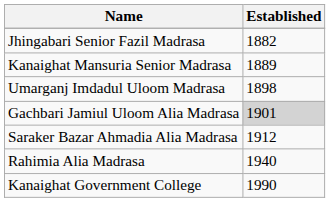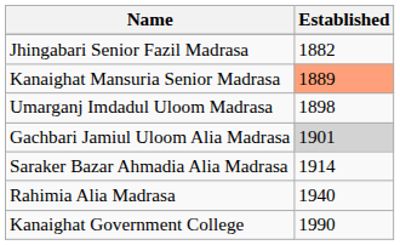 <table class="wikitable">
 <tr>
 <th>Name</th>
 <th>Established</th>
 </tr>
 <tr>
 </tr>
 <tr Birdol Noy Mouja (N.M) Academy>
 </tr>
 <tr 1995>
 </tr>
 <tr>
 <td>Jhingabari Senior Fazil Madrasa</td>
 <td>1882</td>
 </tr>
 <tr>
 <td>Kanaighat Mansuria Senior Madrasa</td>
-<td>1889</td>
+<td style="background: lightsalmon;">1889</td>
 </tr>
 <tr>
 <td>Umarganj Imdadul Uloom Madrasa</td>
 <td>1898</td>
 </tr>
 <tr>
 <td>Gachbari Jamiul Uloom Alia Madrasa</td>
 <td style="background: lightgrey;">1901</td>
 </tr>
 <tr>
 <td>Saraker Bazar Ahmadia Alia Madrasa</td>
-<td>1912</td>
+<td>1914</td>
 </tr>
 <tr>
 <td>Rahimia Alia Madrasa</td>
 <td>1940</td>
 </tr>
 <tr>
 <td>Kanaighat Government College</td>
 <td>1990</td>
 </tr>
 </table>
